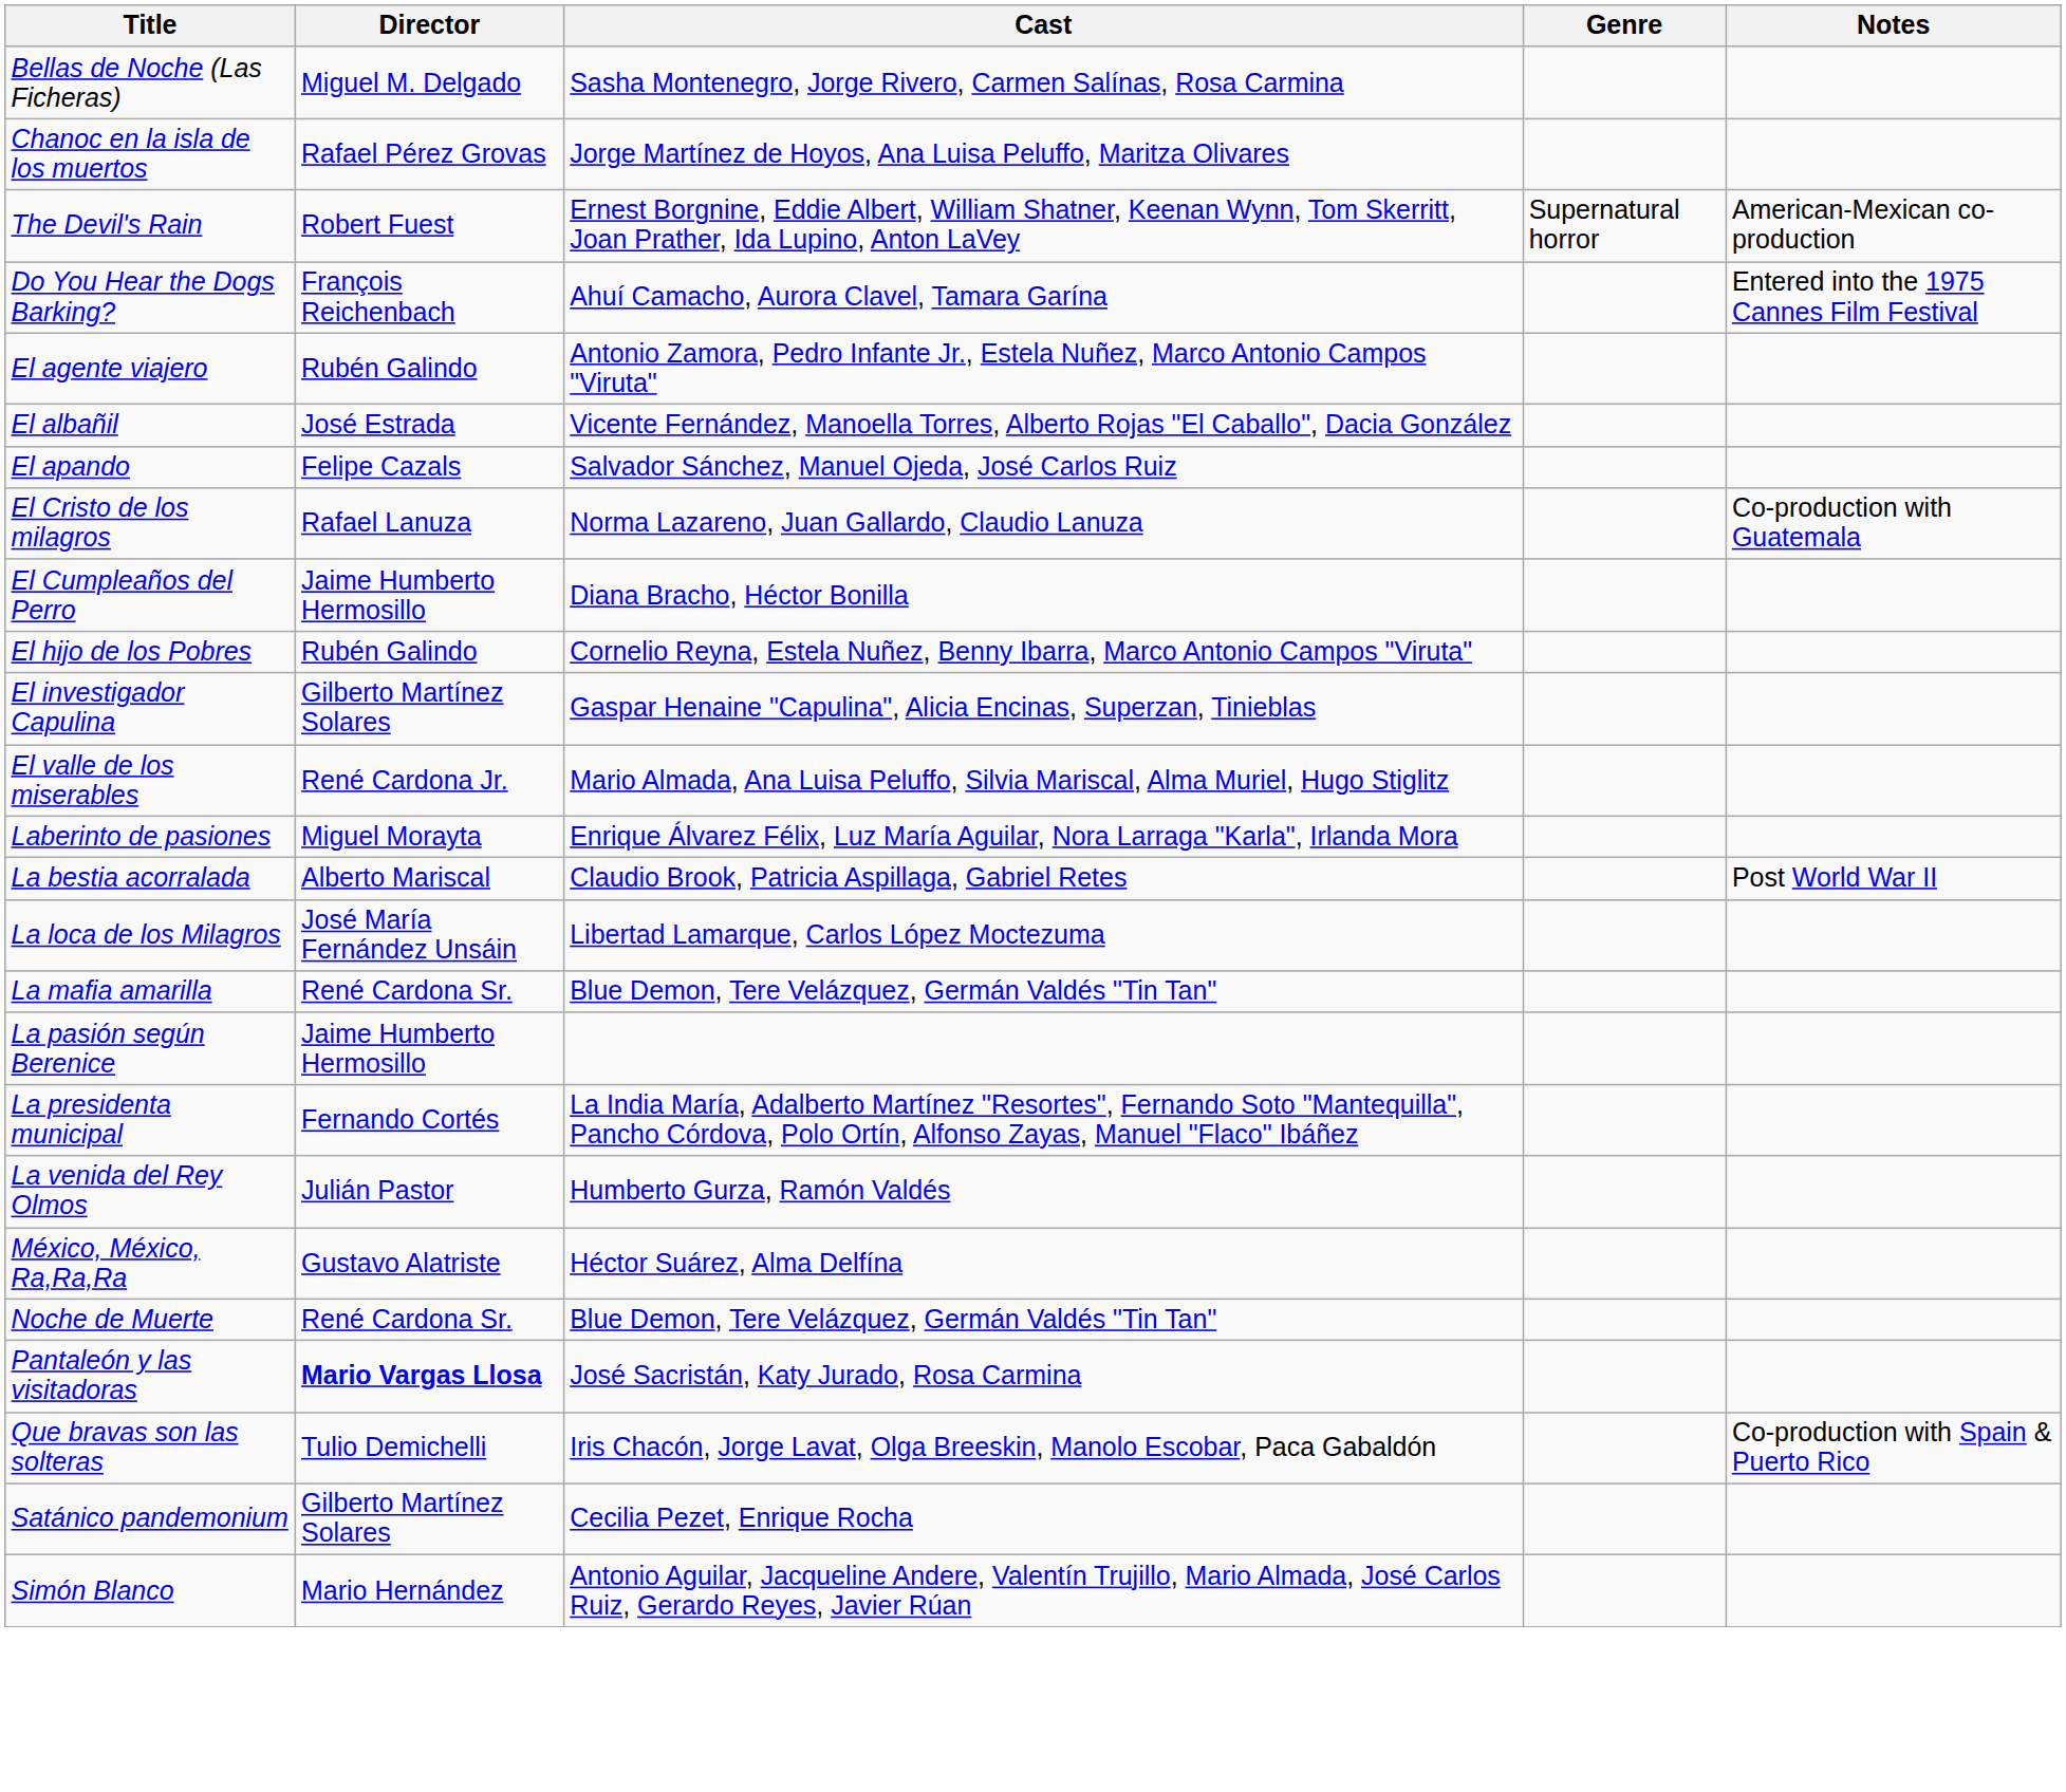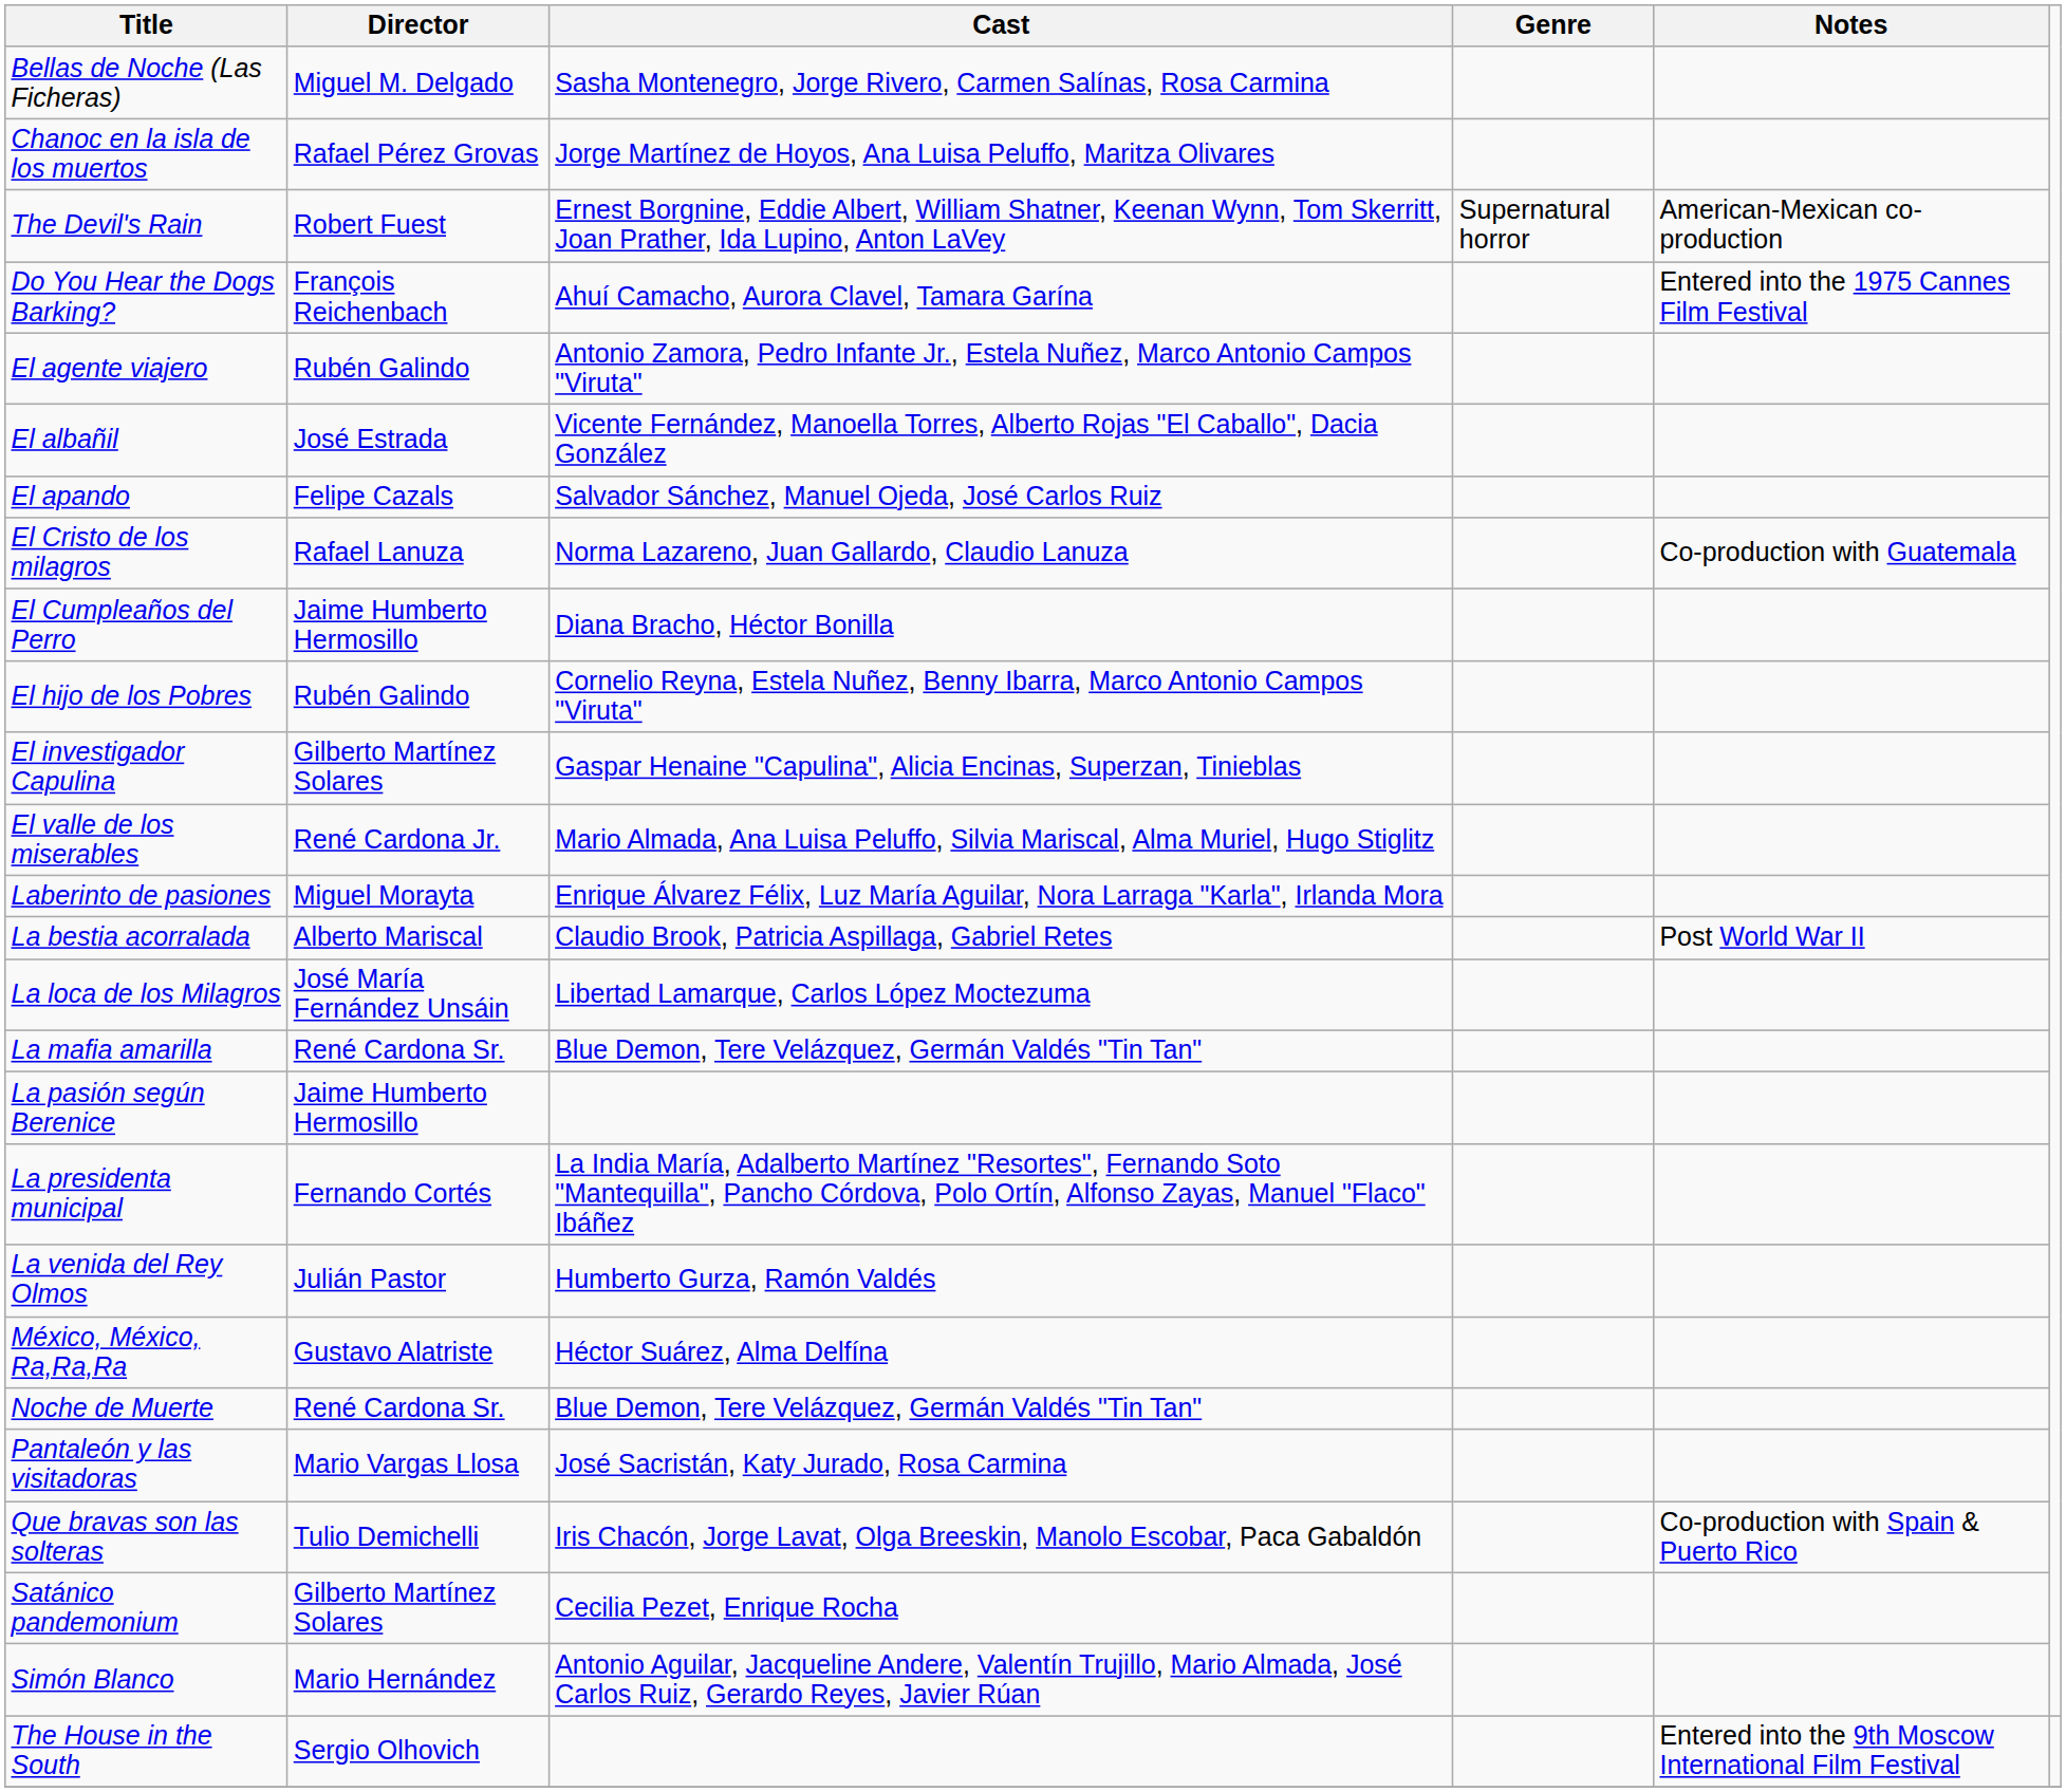 <table class="wikitable">
 <tr>
 <th>Title</th>
 <th>Director</th>
 <th>Cast</th>
 <th>Genre</th>
 <th>Notes</th>
 </tr>
 <tr>
 <td><em><a href='#'>Bellas de Noche</a> (Las Ficheras)</em></td>
 <td><a href='#'>Miguel M. Delgado</a></td>
 <td><a href='#'>Sasha Montenegro</a>, <a href='#'>Jorge Rivero</a>, <a href='#'>Carmen Salínas</a>, <a href='#'>Rosa Carmina</a></td>
 <td></td>
 <td></td>
 </tr>
 <tr>
 <td><em><a href='#'>Chanoc en la isla de los muertos</a></em></td>
 <td><a href='#'>Rafael Pérez Grovas</a></td>
 <td><a href='#'>Jorge Martínez de Hoyos</a>, <a href='#'>Ana Luisa Peluffo</a>, <a href='#'>Maritza Olivares</a></td>
 <td></td>
 <td></td>
 </tr>
 <tr>
 <td><em><a href='#'>The Devil's Rain</a></em></td>
 <td><a href='#'>Robert Fuest</a></td>
 <td><a href='#'>Ernest Borgnine</a>, <a href='#'>Eddie Albert</a>, <a href='#'>William Shatner</a>, <a href='#'>Keenan Wynn</a>, <a href='#'>Tom Skerritt</a>, <a href='#'>Joan Prather</a>, <a href='#'>Ida Lupino</a>, <a href='#'>Anton LaVey</a></td>
 <td>Supernatural horror</td>
 <td>American-Mexican co-production</td>
 </tr>
 <tr>
 <td><em><a href='#'>Do You Hear the Dogs Barking?</a></em></td>
 <td><a href='#'>François Reichenbach</a></td>
 <td><a href='#'>Ahuí Camacho</a>, <a href='#'>Aurora Clavel</a>, <a href='#'>Tamara Garína</a></td>
 <td></td>
 <td>Entered into the <a href='#'>1975 Cannes Film Festival</a></td>
 </tr>
 <tr>
 <td><em><a href='#'>El agente viajero</a></em></td>
 <td><a href='#'>Rubén Galindo</a></td>
 <td><a href='#'>Antonio Zamora</a>, <a href='#'>Pedro Infante Jr.</a>, <a href='#'>Estela Nuñez</a>, <a href='#'>Marco Antonio Campos "Viruta"</a></td>
 <td></td>
 <td></td>
 </tr>
 <tr>
 <td><em><a href='#'>El albañil</a></em></td>
 <td><a href='#'>José Estrada</a></td>
 <td><a href='#'>Vicente Fernández</a>, <a href='#'>Manoella Torres</a>, <a href='#'>Alberto Rojas "El Caballo"</a>, <a href='#'>Dacia González</a></td>
 <td></td>
 <td></td>
 </tr>
 <tr>
 <td><em><a href='#'>El apando</a></em></td>
 <td><a href='#'>Felipe Cazals</a></td>
 <td><a href='#'>Salvador Sánchez</a>, <a href='#'>Manuel Ojeda</a>, <a href='#'>José Carlos Ruiz</a></td>
 <td></td>
 <td></td>
 </tr>
 <tr>
 <td><em><a href='#'>El Cristo de los milagros</a></em></td>
 <td><a href='#'>Rafael Lanuza</a></td>
 <td><a href='#'>Norma Lazareno</a>, <a href='#'>Juan Gallardo</a>, <a href='#'>Claudio Lanuza</a></td>
 <td></td>
 <td>Co-production with <a href='#'>Guatemala</a></td>
 </tr>
 <tr>
 <td><em><a href='#'>El Cumpleaños del Perro</a></em></td>
 <td><a href='#'>Jaime Humberto Hermosillo</a></td>
 <td><a href='#'>Diana Bracho</a>, <a href='#'>Héctor Bonilla</a></td>
 <td></td>
 <td></td>
 </tr>
 <tr>
 <td><em><a href='#'>El hijo de los Pobres</a></em></td>
 <td><a href='#'>Rubén Galindo</a></td>
 <td><a href='#'>Cornelio Reyna</a>, <a href='#'>Estela Nuñez</a>, <a href='#'>Benny Ibarra</a>, <a href='#'>Marco Antonio Campos "Viruta"</a></td>
 <td></td>
 <td></td>
 </tr>
 <tr>
 <td><em><a href='#'>El investigador Capulina</a></em></td>
 <td><a href='#'>Gilberto Martínez Solares</a></td>
 <td><a href='#'>Gaspar Henaine "Capulina"</a>, <a href='#'>Alicia Encinas</a>, <a href='#'>Superzan</a>, <a href='#'>Tinieblas</a></td>
 <td></td>
 <td></td>
 </tr>
 <tr>
 <td><em><a href='#'>El valle de los miserables</a></em></td>
 <td><a href='#'>René Cardona Jr.</a></td>
 <td><a href='#'>Mario Almada</a>, <a href='#'>Ana Luisa Peluffo</a>, <a href='#'>Silvia Mariscal</a>, <a href='#'>Alma Muriel</a>, <a href='#'>Hugo Stiglitz</a></td>
 <td></td>
 <td></td>
 </tr>
 <tr>
 <td><em><a href='#'>Laberinto de pasiones</a></em></td>
 <td><a href='#'>Miguel Morayta</a></td>
 <td><a href='#'>Enrique Álvarez Félix</a>, <a href='#'>Luz María Aguilar</a>, <a href='#'>Nora Larraga "Karla"</a>, <a href='#'>Irlanda Mora</a></td>
 <td></td>
 <td></td>
 </tr>
 <tr>
 <td><em><a href='#'>La bestia acorralada</a></em></td>
 <td><a href='#'>Alberto Mariscal</a></td>
 <td><a href='#'>Claudio Brook</a>, <a href='#'>Patricia Aspillaga</a>, <a href='#'>Gabriel Retes</a></td>
 <td></td>
 <td>Post <a href='#'>World War II</a></td>
 </tr>
 <tr>
 <td><em><a href='#'>La loca de los Milagros</a></em></td>
 <td><a href='#'>José María Fernández Unsáin</a></td>
 <td><a href='#'>Libertad Lamarque</a>, <a href='#'>Carlos López Moctezuma</a></td>
 <td></td>
 <td></td>
 </tr>
 <tr>
 <td><em><a href='#'>La mafia amarilla</a></em></td>
 <td><a href='#'>René Cardona Sr.</a></td>
 <td><a href='#'>Blue Demon</a>, <a href='#'>Tere Velázquez</a>, <a href='#'>Germán Valdés "Tin Tan"</a></td>
 <td></td>
 <td></td>
 </tr>
 <tr>
 <td><em><a href='#'>La pasión según Berenice</a></em></td>
 <td><a href='#'>Jaime Humberto Hermosillo</a></td>
 <td></td>
 <td></td>
 <td></td>
 </tr>
 <tr>
 <td><em><a href='#'>La presidenta municipal</a></em></td>
 <td><a href='#'>Fernando Cortés</a></td>
 <td><a href='#'>La India María</a>, <a href='#'>Adalberto Martínez "Resortes"</a>, <a href='#'>Fernando Soto "Mantequilla"</a>, <a href='#'>Pancho Córdova</a>, <a href='#'>Polo Ortín</a>, <a href='#'>Alfonso Zayas</a>, <a href='#'>Manuel "Flaco" Ibáñez</a></td>
 <td></td>
 <td></td>
 </tr>
 <tr>
 <td><em><a href='#'>La venida del Rey Olmos</a></em></td>
 <td><a href='#'>Julián Pastor</a></td>
 <td><a href='#'>Humberto Gurza</a>, <a href='#'>Ramón Valdés</a></td>
 <td></td>
 <td></td>
 </tr>
 <tr>
 <td><em><a href='#'>México, México, Ra,Ra,Ra</a></em></td>
 <td><a href='#'>Gustavo Alatriste</a></td>
 <td><a href='#'>Héctor Suárez</a>, <a href='#'>Alma Delfína</a></td>
 <td></td>
 <td></td>
 </tr>
 <tr>
 <td><em><a href='#'>Noche de Muerte</a></em></td>
 <td><a href='#'>René Cardona Sr.</a></td>
 <td><a href='#'>Blue Demon</a>, <a href='#'>Tere Velázquez</a>, <a href='#'>Germán Valdés "Tin Tan"</a></td>
 <td></td>
 <td></td>
 </tr>
 <tr>
 <td><em><a href='#'>Pantaleón y las visitadoras</a></em></td>
-<td><strong><a href='#'>Mario Vargas Llosa</a></strong></td>
+<td><a href='#'>Mario Vargas Llosa</a></td>
 <td><a href='#'>José Sacristán</a>, <a href='#'>Katy Jurado</a>, <a href='#'>Rosa Carmina</a></td>
 <td></td>
 <td></td>
 </tr>
 <tr>
 <td><em><a href='#'>Que bravas son las solteras</a></em></td>
 <td><a href='#'>Tulio Demichelli</a></td>
 <td><a href='#'>Iris Chacón</a>, <a href='#'>Jorge Lavat</a>, <a href='#'>Olga Breeskin</a>, <a href='#'>Manolo Escobar</a>, Paca Gabaldón</td>
 <td></td>
 <td>Co-production with <a href='#'>Spain</a> & <a href='#'>Puerto Rico</a></td>
 </tr>
 <tr>
 <td><em><a href='#'>Satánico pandemonium</a></em></td>
 <td><a href='#'>Gilberto Martínez Solares</a></td>
 <td><a href='#'>Cecilia Pezet</a>, <a href='#'>Enrique Rocha</a></td>
 <td></td>
 <td></td>
 </tr>
 <tr>
 <td><em><a href='#'>Simón Blanco</a></em></td>
 <td><a href='#'>Mario Hernández</a></td>
 <td><a href='#'>Antonio Aguilar</a>, <a href='#'>Jacqueline Andere</a>, <a href='#'>Valentín Trujillo</a>, <a href='#'>Mario Almada</a>, <a href='#'>José Carlos Ruiz</a>, <a href='#'>Gerardo Reyes</a>, <a href='#'>Javier Rúan</a></td>
 <td></td>
 <td></td>
 </tr>
 <tr>
+<td><em><a href='#'>The House in the South</a></em></td>
+<td><a href='#'>Sergio Olhovich</a></td>
+<td></td>
+<td></td>
+<td>Entered into the <a href='#'>9th Moscow International Film Festival</a></td>
+<td></td>
+</tr>
+<tr>
 </tr>
 </table>
